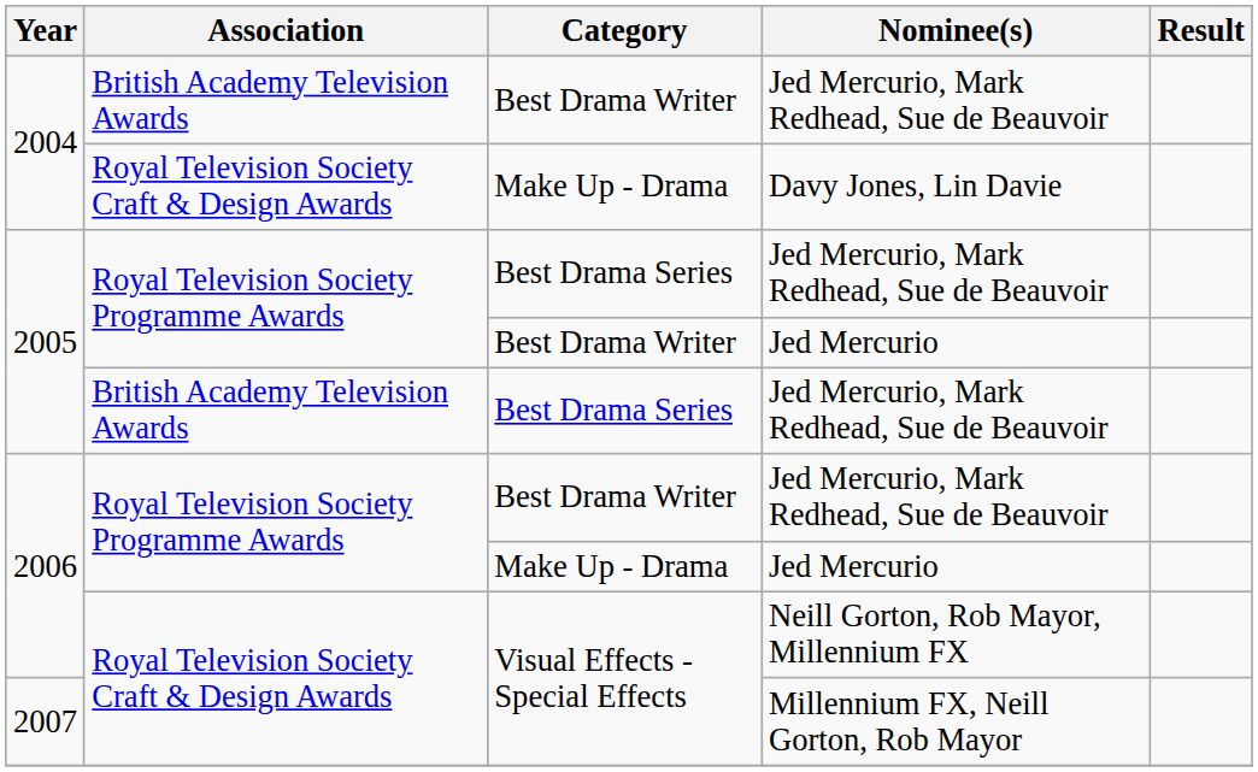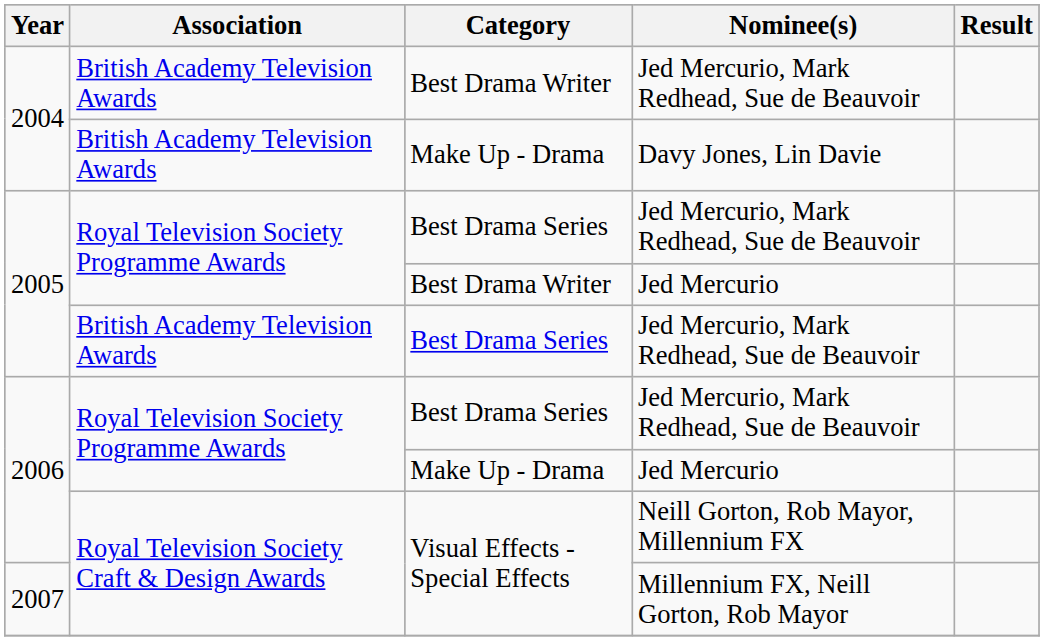 <table class="wikitable" width="100%">
 <tr>
 <th>Year</th>
 <th>Association</th>
 <th>Category</th>
 <th>Nominee(s)</th>
 <th>Result</th>
 </tr>
 <tr>
 <td rowspan="2">2004</td>
 <td><a href='#'>British Academy Television Awards</a></td>
 <td>Best Drama Writer</td>
 <td>Jed Mercurio, Mark Redhead, Sue de Beauvoir</td>
 <td></td>
 </tr>
 <tr>
-<td><a href='#'>Royal Television Society Craft & Design Awards</a></td>
+<td><a href='#'>British Academy Television Awards</a></td>
 <td>Make Up - Drama</td>
 <td>Davy Jones, Lin Davie</td>
 <td></td>
 </tr>
 <tr>
 <td rowspan="3">2005</td>
 <td rowspan="2"><a href='#'>Royal Television Society Programme Awards</a></td>
 <td>Best Drama Series</td>
 <td>Jed Mercurio, Mark Redhead, Sue de Beauvoir</td>
 <td></td>
 </tr>
 <tr>
 <td>Best Drama Writer</td>
 <td>Jed Mercurio</td>
 <td></td>
 </tr>
 <tr>
 <td><a href='#'>British Academy Television Awards</a></td>
 <td><a href='#'>Best Drama Series</a></td>
 <td>Jed Mercurio, Mark Redhead, Sue de Beauvoir</td>
 <td></td>
 </tr>
 <tr>
 <td rowspan="3">2006</td>
 <td rowspan="2"><a href='#'>Royal Television Society Programme Awards</a></td>
-<td>Best Drama Writer</td>
+<td>Best Drama Series</td>
 <td>Jed Mercurio, Mark Redhead, Sue de Beauvoir</td>
 <td></td>
 </tr>
 <tr>
 <td>Make Up - Drama</td>
 <td>Jed Mercurio</td>
 <td></td>
 </tr>
 <tr>
 <td rowspan="2"><a href='#'>Royal Television Society Craft & Design Awards</a></td>
 <td rowspan="2">Visual Effects - Special Effects</td>
 <td>Neill Gorton, Rob Mayor, Millennium FX</td>
 <td></td>
 </tr>
 <tr>
 <td>2007</td>
 <td>Millennium FX, Neill Gorton, Rob Mayor</td>
 <td></td>
 </tr>
 <tr>
 </tr>
 </table>
